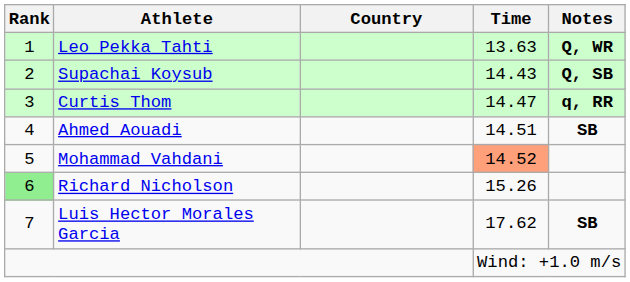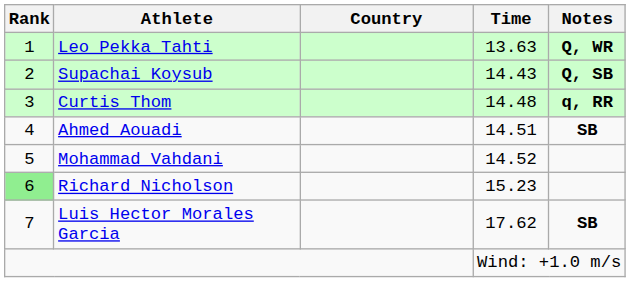 <table class="wikitable sortable" style="text-align:center">
 <tr>
 <th>Rank</th>
 <th style="width:180px">Athlete</th>
 <th style="width:125px">Country</th>
 <th>Time</th>
 <th>Notes</th>
 </tr>
 <tr style="background:#cfc;">
 <td>1</td>
 <td style="text-align:left;"><a href='#'>Leo Pekka Tahti</a></td>
 <td style="text-align:left;"></td>
 <td>13.63</td>
 <td><strong>Q, WR</strong></td>
 </tr>
 <tr style="background:#cfc;">
 <td>2</td>
 <td style="text-align:left;"><a href='#'>Supachai Koysub</a></td>
 <td style="text-align:left;"></td>
 <td>14.43</td>
 <td><strong>Q, SB</strong></td>
 </tr>
 <tr style="background:#cfc;">
 <td>3</td>
 <td style="text-align:left;"><a href='#'>Curtis Thom</a></td>
 <td style="text-align:left;"></td>
-<td>14.47</td>
+<td>14.48</td>
 <td><strong>q, RR</strong></td>
 </tr>
 <tr>
 <td>4</td>
 <td style="text-align:left;"><a href='#'>Ahmed Aouadi</a></td>
 <td style="text-align:left;"></td>
 <td>14.51</td>
 <td><strong>SB</strong></td>
 </tr>
 <tr>
 <td>5</td>
 <td style="text-align:left;"><a href='#'>Mohammad Vahdani</a></td>
 <td style="text-align:left;"></td>
-<td style="background: lightsalmon;">14.52</td>
+<td>14.52</td>
 <td></td>
 </tr>
 <tr>
 <td style="background: lightgreen;">6</td>
 <td style="text-align:left;"><a href='#'>Richard Nicholson</a></td>
 <td style="text-align:left;"></td>
-<td>15.26</td>
+<td>15.23</td>
 <td></td>
 </tr>
 <tr>
 <td>7</td>
 <td style="text-align:left;"><a href='#'>Luis Hector Morales Garcia</a></td>
 <td style="text-align:left;"></td>
 <td>17.62</td>
 <td><strong>SB</strong></td>
 </tr>
 <tr class="sortbottom">
 <td colspan="3"></td>
 <td colspan="2">Wind: +1.0 m/s</td>
 </tr>
 </table>
